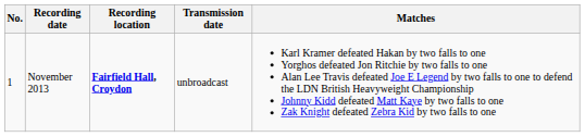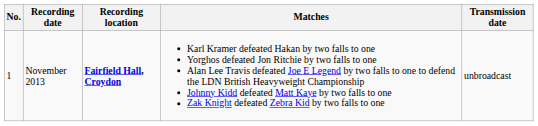 <table class="wikitable sortable">
 <tr>
 <th>No.</th>
 <th>Recording date</th>
 <th>Recording location</th>
+<th>Matches</th>
 <th>Transmission date</th>
-<th>Matches</th>
 </tr>
 <tr>
 <td>1</td>
 <td>November 2013</td>
 <td><strong><a href='#'>Fairfield Hall</a>, <a href='#'>Croydon</a></strong></td>
+<td><ul><li> Karl Kramer defeated Hakan by two falls to one</li><li>Yorghos defeated Jon Ritchie by two falls to one</li><li>Alan Lee Travis defeated <a href='#'>Joe E Legend</a> by two falls to one to defend the LDN British Heavyweight Championship</li><li> <a href='#'>Johnny Kidd</a> defeated <a href='#'>Matt Kaye</a> by two falls to one </li><li>  <a href='#'>Zak Knight</a> defeated <a href='#'>Zebra Kid</a> by two falls to one</li></ul></td>
 <td>unbroadcast</td>
-<td><ul><li> Karl Kramer defeated Hakan by two falls to one</li><li>Yorghos defeated Jon Ritchie by two falls to one</li><li>Alan Lee Travis defeated <a href='#'>Joe E Legend</a> by two falls to one to defend the LDN British Heavyweight Championship</li><li> <a href='#'>Johnny Kidd</a> defeated <a href='#'>Matt Kaye</a> by two falls to one </li><li>  <a href='#'>Zak Knight</a> defeated <a href='#'>Zebra Kid</a> by two falls to one</li></ul></td>
 </tr>
 </table>
